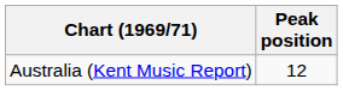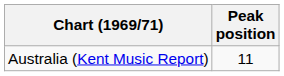 <table class="wikitable sortable" style="text-align:center">
 <tr>
 <th>Chart (1969/71)</th>
 <th>Peak<br>position</th>
 </tr>
 <tr>
 <td>Australia (<a href='#'>Kent Music Report</a>)</td>
-<td style="text-align:center;">12</td>
+<td style="text-align:center;">11</td>
 </tr>
 </table>
